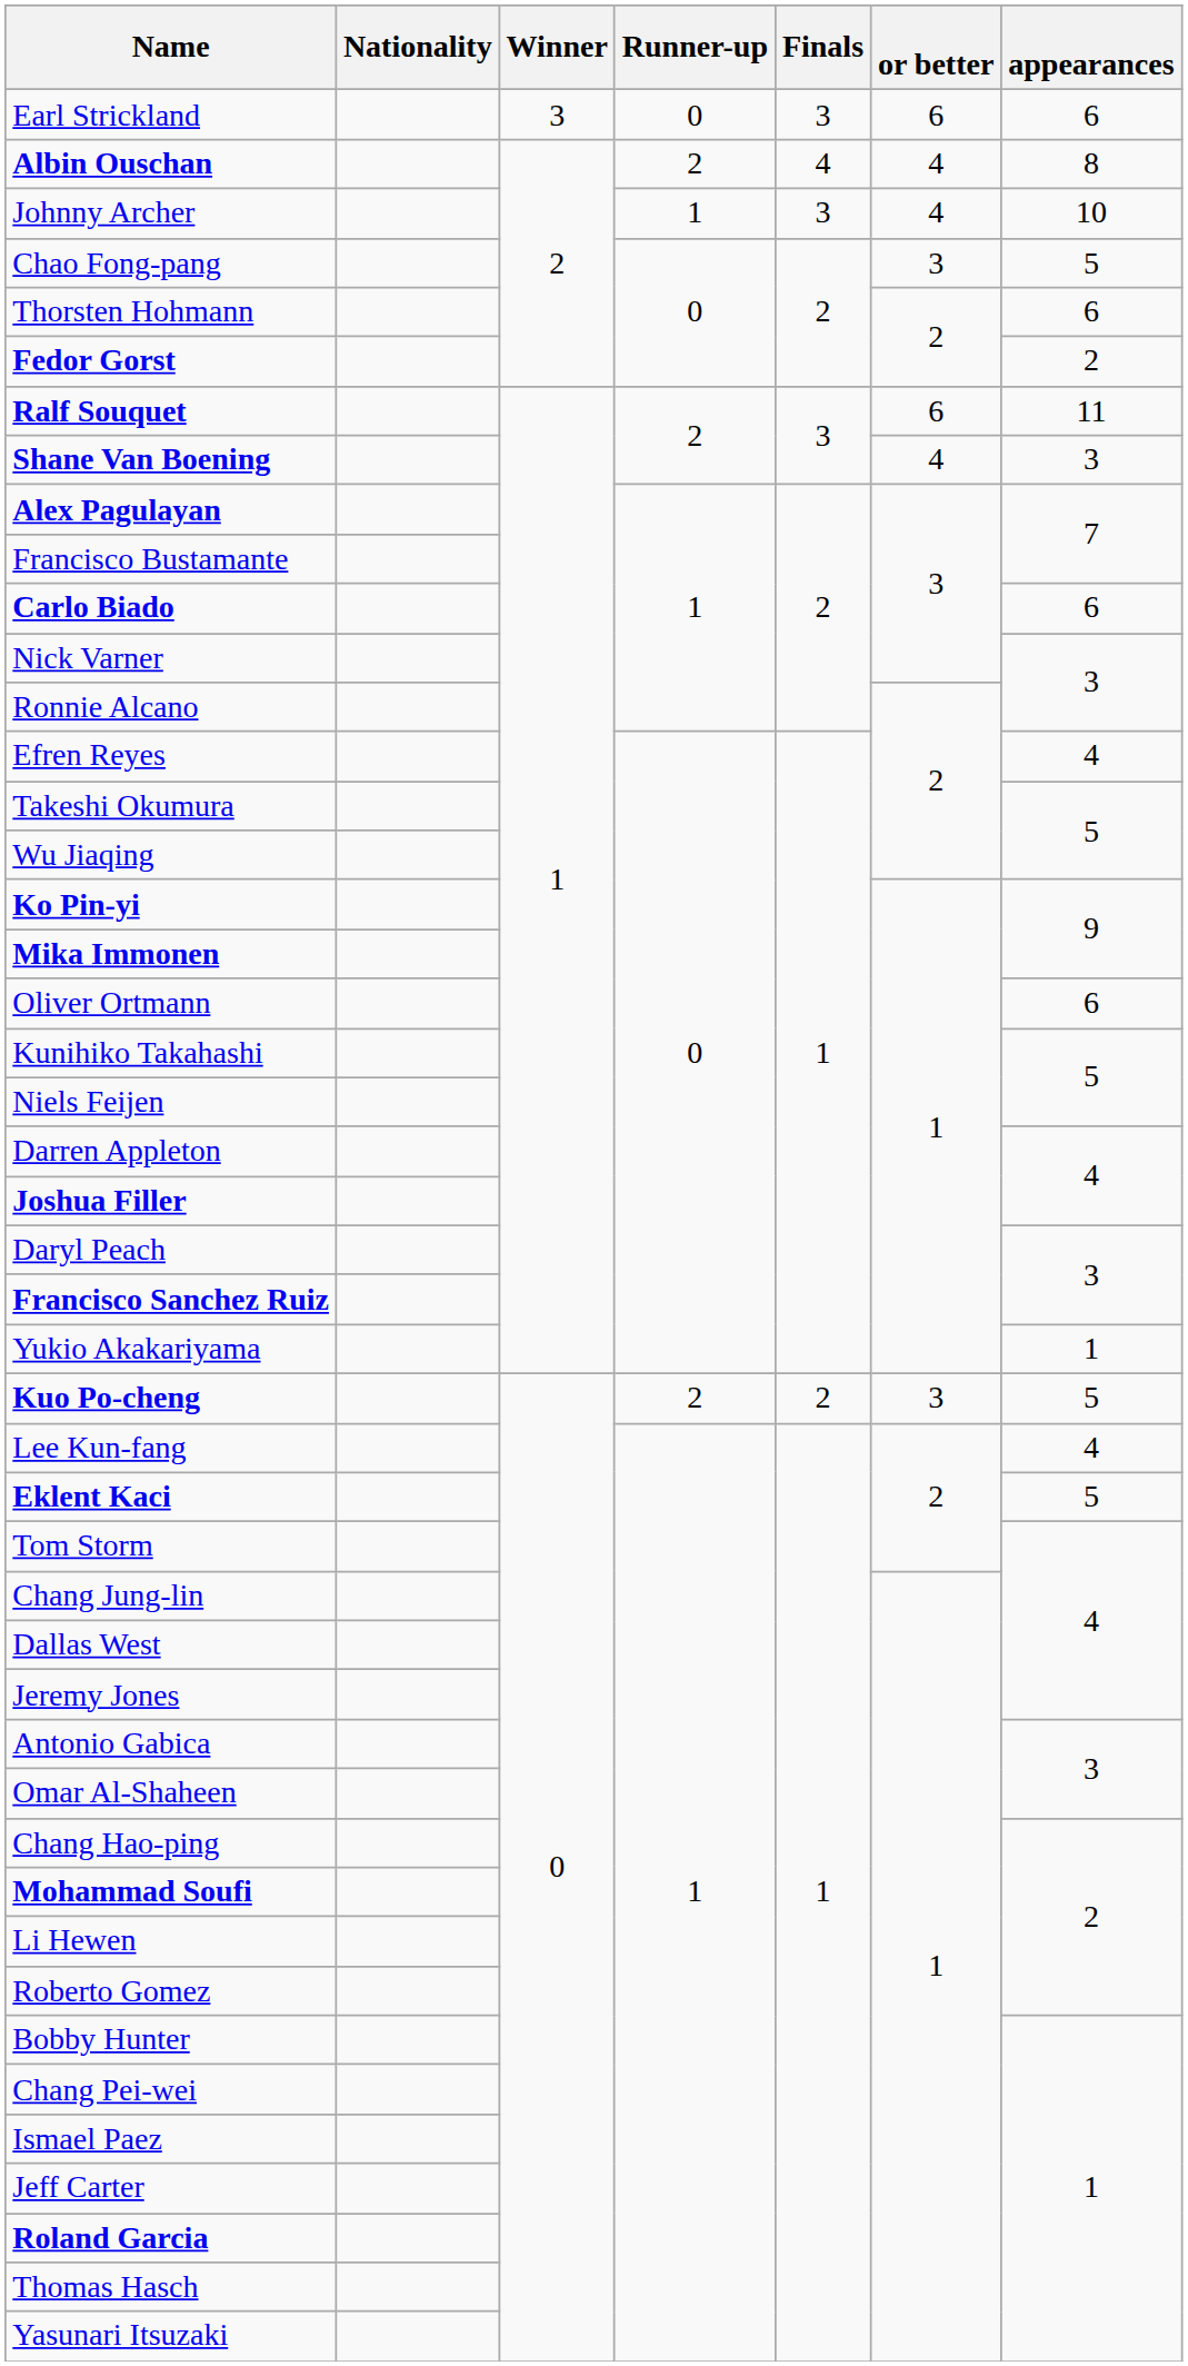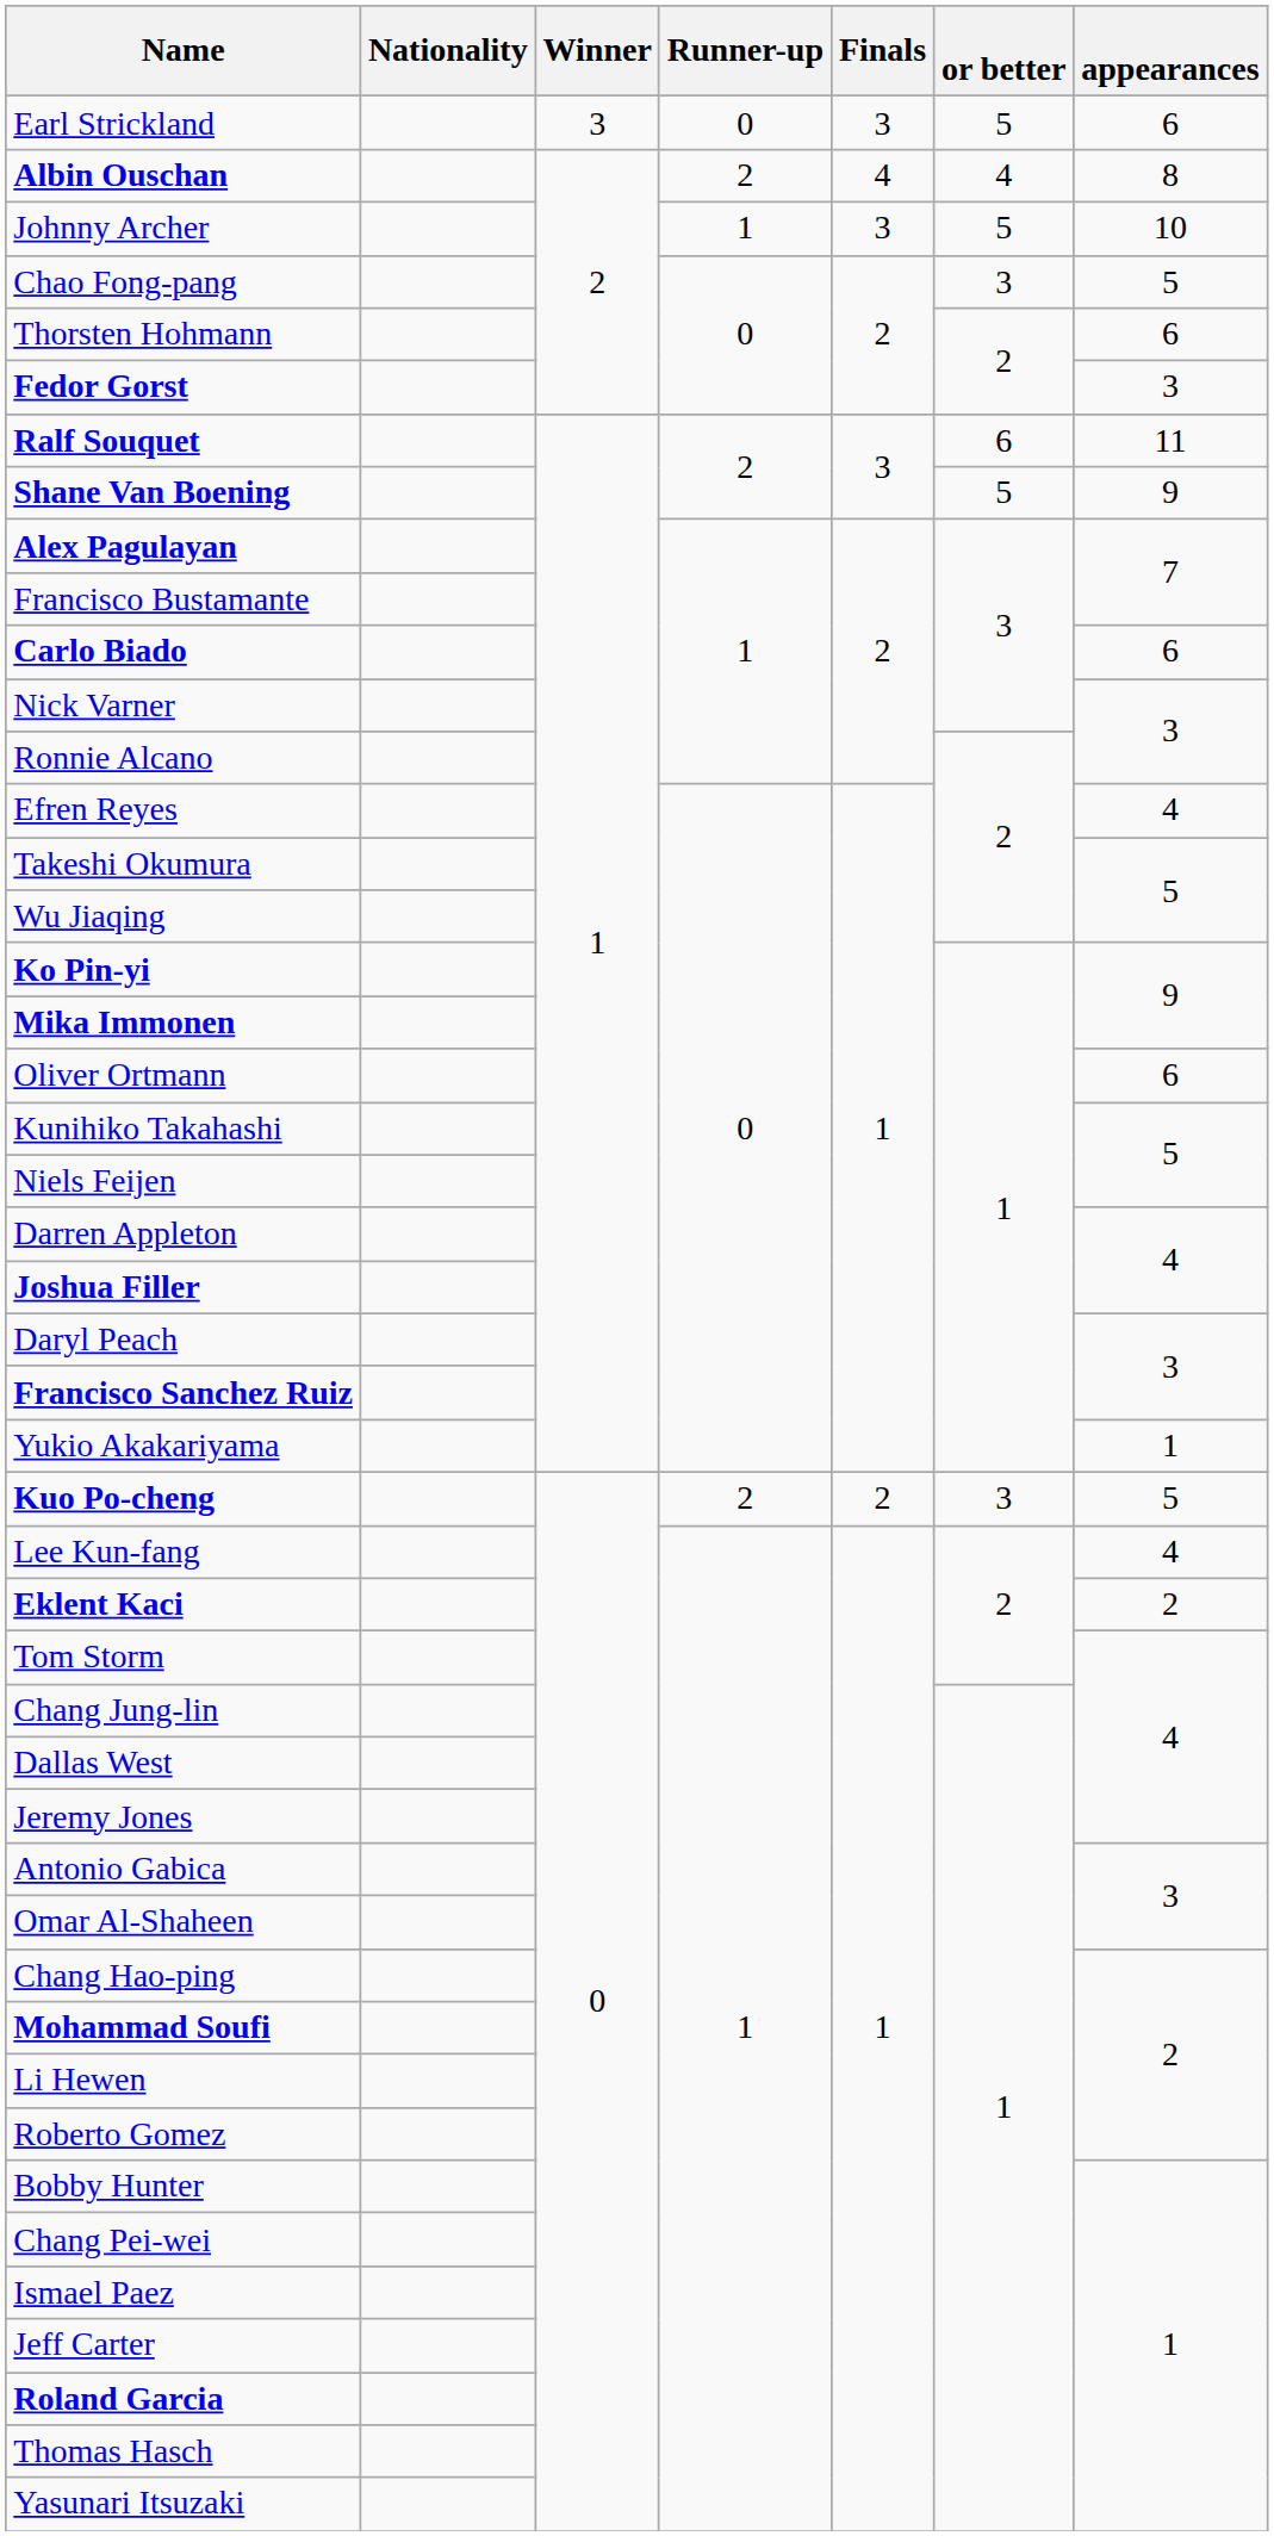 <table class="wikitable sortable" style="font-size:100%; text-align: center;">
 <tr>
 <th>Name</th>
 <th>Nationality</th>
 <th>Winner</th>
 <th>Runner-up</th>
 <th>Finals</th>
 <th><br>or better</th>
 <th><br>appearances</th>
 </tr>
 <tr>
 <td align="left"><a href='#'>Earl Strickland</a></td>
 <td align="left"></td>
 <td>3</td>
 <td>0</td>
 <td>3</td>
-<td>6</td>
+<td>5</td>
 <td>6</td>
 </tr>
 <tr>
 <td align="left"><strong><a href='#'>Albin Ouschan</a></strong></td>
 <td align="left"></td>
 <td rowspan=5>2</td>
 <td>2</td>
 <td>4</td>
 <td>4</td>
 <td>8</td>
 </tr>
 <tr>
 <td align="left"><a href='#'>Johnny Archer</a></td>
 <td align="left"></td>
 <td>1</td>
 <td>3</td>
-<td>4</td>
+<td>5</td>
 <td>10</td>
 </tr>
 <tr>
 <td align="left"><a href='#'>Chao Fong-pang</a></td>
 <td align="left"></td>
 <td rowspan=3>0</td>
 <td rowspan=3>2</td>
 <td>3</td>
 <td>5</td>
 </tr>
 <tr>
 <td align="left"><a href='#'>Thorsten Hohmann</a></td>
 <td align="left"></td>
 <td rowspan=2>2</td>
 <td>6</td>
 </tr>
 <tr>
 <td align="left"><strong><a href='#'>Fedor Gorst</a></strong></td>
 <td align="left"></td>
-<td>2</td>
+<td>3</td>
 </tr>
 <tr>
 <td align="left"><strong><a href='#'>Ralf Souquet</a></strong></td>
 <td align="left"></td>
 <td rowspan=20>1</td>
 <td rowspan=2>2</td>
 <td rowspan=2>3</td>
 <td>6</td>
 <td>11</td>
 </tr>
 <tr>
 <td align="left"><strong><a href='#'>Shane Van Boening</a></strong></td>
 <td align="left"></td>
-<td>4</td>
-<td>3</td>
+<td>5</td>
+<td>9</td>
 </tr>
 <tr>
 <td align="left"><strong><a href='#'>Alex Pagulayan</a></strong></td>
 <td align="left"></td>
 <td rowspan=5>1</td>
 <td rowspan=5>2</td>
 <td rowspan=4>3</td>
 <td rowspan=2>7</td>
 </tr>
 <tr>
 <td align="left"><a href='#'>Francisco Bustamante</a></td>
 <td align="left"></td>
 </tr>
 <tr>
 <td align="left"><strong><a href='#'>Carlo Biado</a></strong></td>
 <td align="left"></td>
 <td rowspan=1>6</td>
 </tr>
 <tr>
 <td align="left"><a href='#'>Nick Varner</a></td>
 <td align="left"></td>
 <td rowspan=2>3</td>
 </tr>
 <tr>
 <td align="left"><a href='#'>Ronnie Alcano</a></td>
 <td align="left"></td>
 <td rowspan=4>2</td>
 </tr>
 <tr>
 <td align="left"><a href='#'>Efren Reyes</a></td>
 <td align="left"></td>
 <td rowspan=13>0</td>
 <td rowspan=13>1</td>
 <td>4</td>
 </tr>
 <tr>
 <td align="left"><a href='#'>Takeshi Okumura</a></td>
 <td align="left"></td>
 <td rowspan=2>5</td>
 </tr>
 <tr>
 <td align="left"><a href='#'>Wu Jiaqing</a></td>
 <td align="left"></td>
 </tr>
 <tr>
 <td align="left"><strong><a href='#'>Ko Pin-yi</a></strong></td>
 <td align="left"></td>
 <td rowspan=10>1</td>
 <td rowspan=2>9</td>
 </tr>
 <tr>
 <td align="left"><strong><a href='#'>Mika Immonen</a></strong></td>
 <td align="left"></td>
 </tr>
 <tr>
 <td align="left"><a href='#'>Oliver Ortmann</a></td>
 <td align="left"></td>
 <td>6</td>
 </tr>
 <tr>
 <td align="left"><a href='#'>Kunihiko Takahashi</a></td>
 <td align="left"></td>
 <td rowspan=2>5</td>
 </tr>
 <tr>
 <td align="left"><a href='#'>Niels Feijen</a></td>
 <td align="left"></td>
 </tr>
 <tr>
 <td align="left"><a href='#'>Darren Appleton</a></td>
 <td align="left"></td>
 <td rowspan=2>4</td>
 </tr>
 <tr>
 <td align="left"><strong><a href='#'>Joshua Filler</a></strong></td>
 <td align="left"></td>
 </tr>
 <tr>
 <td align="left"><a href='#'>Daryl Peach</a></td>
 <td align="left"></td>
 <td rowspan=2>3</td>
 </tr>
 <tr>
 <td align="left"><strong><a href='#'>Francisco Sanchez Ruiz</a></strong></td>
 <td align="left"></td>
 </tr>
 <tr>
 <td align="left"><a href='#'>Yukio Akakariyama</a></td>
 <td align="left"></td>
 <td>1</td>
 </tr>
 <tr>
 <td align="left"><strong><a href='#'>Kuo Po-cheng</a></strong></td>
 <td align="left"></td>
 <td rowspan=20>0</td>
 <td>2</td>
 <td>2</td>
 <td rowspan=1>3</td>
 <td>5</td>
 </tr>
 <tr>
 <td align="left"><a href='#'>Lee Kun-fang</a></td>
 <td align="left"></td>
 <td rowspan=19>1</td>
 <td rowspan=19>1</td>
 <td rowspan=3>2</td>
 <td>4</td>
 </tr>
 <tr>
 <td align="left"><strong><a href='#'>Eklent Kaci</a></strong></td>
 <td align="left"></td>
-<td>5</td>
+<td>2</td>
 </tr>
 <tr>
 <td align="left"><a href='#'>Tom Storm</a></td>
 <td align="left"></td>
 <td rowspan=4>4</td>
 </tr>
 <tr>
 <td align="left"><a href='#'>Chang Jung-lin</a></td>
 <td align="left"></td>
 <td rowspan=16>1</td>
 </tr>
 <tr>
 <td align="left"><a href='#'>Dallas West</a></td>
 <td align="left"></td>
 </tr>
 <tr>
 <td align="left"><a href='#'>Jeremy Jones</a></td>
 <td align="left"></td>
 </tr>
 <tr>
 <td align="left"><a href='#'>Antonio Gabica</a></td>
 <td align="left"></td>
 <td rowspan=2>3</td>
 </tr>
 <tr>
 <td align="left"><a href='#'>Omar Al-Shaheen</a></td>
 <td align="left"></td>
 </tr>
 <tr>
 <td align="left"><a href='#'>Chang Hao-ping</a></td>
 <td align="left"></td>
 <td rowspan=4>2</td>
 </tr>
 <tr>
 <td align="left"><strong><a href='#'>Mohammad Soufi</a></strong></td>
 <td align="left"></td>
 </tr>
 <tr>
 <td align="left"><a href='#'>Li Hewen</a></td>
 <td align="left"></td>
 </tr>
 <tr>
 <td align="left"><a href='#'>Roberto Gomez</a></td>
 <td align="left"></td>
 </tr>
 <tr>
 <td align="left"><a href='#'>Bobby Hunter</a></td>
 <td align="left"></td>
 <td rowspan=7>1</td>
 </tr>
 <tr>
 <td align="left"><a href='#'>Chang Pei-wei</a></td>
 <td align="left"></td>
 </tr>
 <tr>
 <td align="left"><a href='#'>Ismael Paez</a></td>
 <td align="left"></td>
 </tr>
 <tr>
 <td align="left"><a href='#'>Jeff Carter</a></td>
 <td align="left"></td>
 </tr>
 <tr>
 <td align="left"><strong><a href='#'>Roland Garcia</a></strong></td>
 <td align="left"></td>
 </tr>
 <tr>
 <td align="left"><a href='#'>Thomas Hasch</a></td>
 <td align="left"></td>
 </tr>
 <tr>
 <td align="left"><a href='#'>Yasunari Itsuzaki</a></td>
 <td align="left"></td>
 </tr>
 </table>
